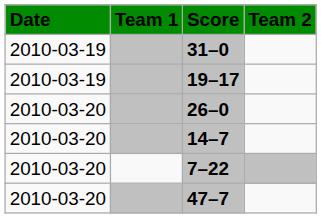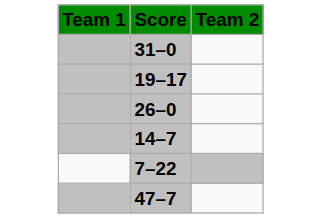 <table class="wikitable" style="margin:0.5em auto; font-size:95%">
 <tr bgcolor="#008B00">
-<td><strong>Date</strong></td>
 <td><strong>Team 1</strong></td>
 <td><strong>Score</strong></td>
 <td><strong>Team 2</strong></td>
 </tr>
 <tr>
-<td>2010-03-19</td>
 <td bgcolor="silver"><strong></strong></td>
 <td bgcolor="silver"><strong>31–0</strong></td>
 <td></td>
 </tr>
 <tr>
-<td>2010-03-19</td>
 <td bgcolor="silver"><strong></strong></td>
 <td bgcolor="silver"><strong>19–17</strong></td>
 <td></td>
 </tr>
 <tr>
-<td>2010-03-20</td>
 <td bgcolor="silver"><strong></strong></td>
 <td bgcolor="silver"><strong>26–0</strong></td>
 <td></td>
 </tr>
 <tr>
-<td>2010-03-20</td>
 <td bgcolor="silver"><strong></strong></td>
 <td bgcolor="silver"><strong>14–7</strong></td>
 <td></td>
 </tr>
 <tr>
-<td>2010-03-20</td>
 <td></td>
 <td bgcolor="silver"><strong>7–22</strong></td>
 <td bgcolor="silver"><strong></strong></td>
 </tr>
 <tr>
-<td>2010-03-20</td>
 <td bgcolor="silver"><strong></strong></td>
 <td bgcolor="silver"><strong>47–7</strong></td>
 <td></td>
 </tr>
 </table>
